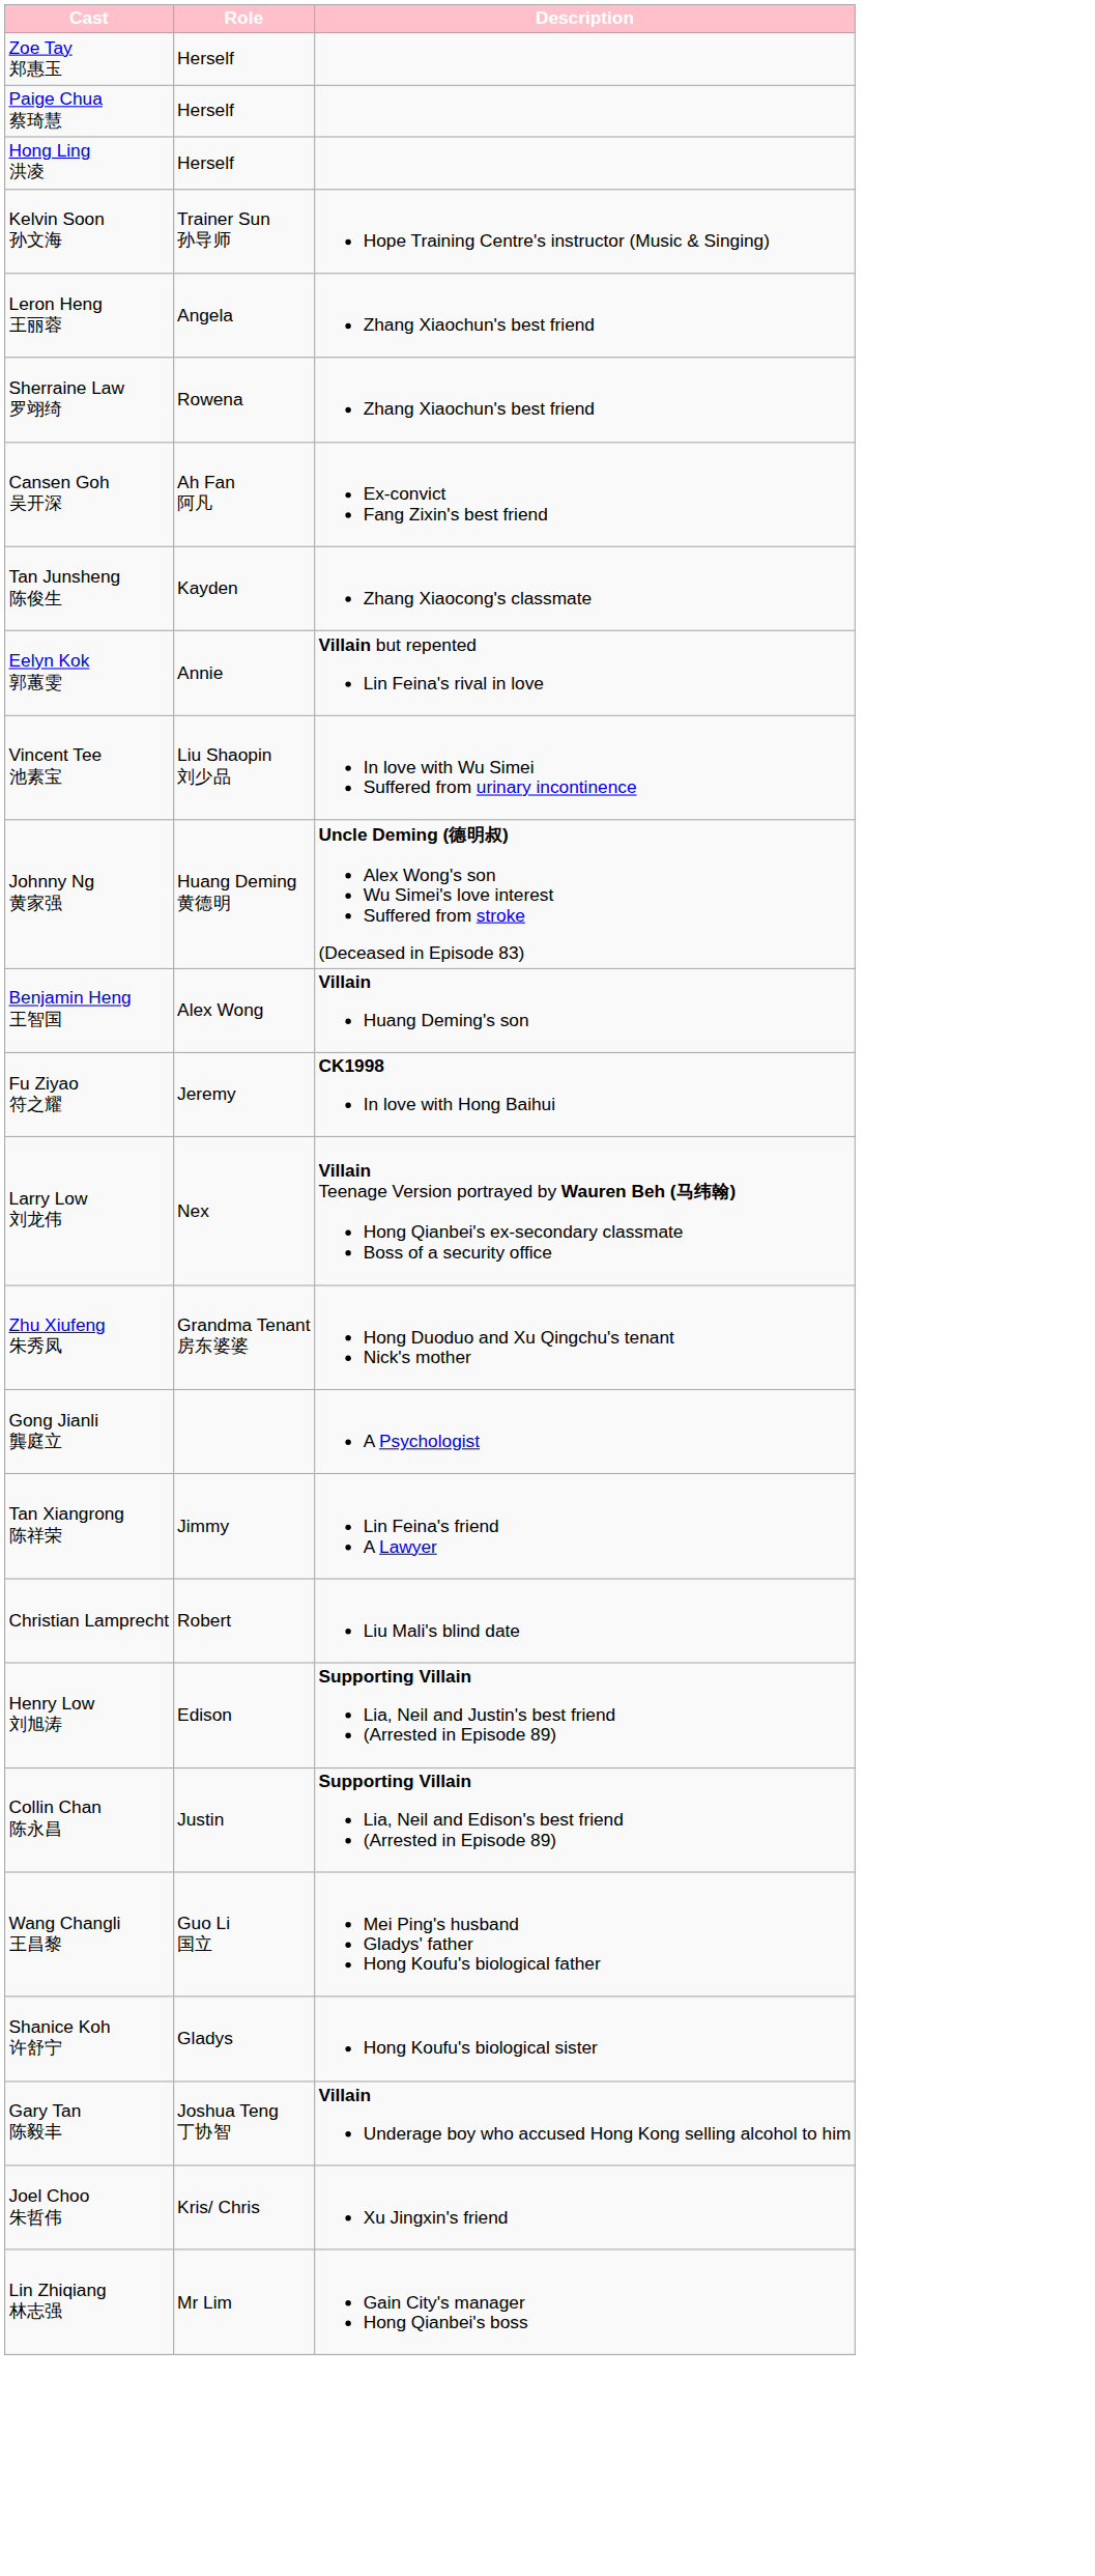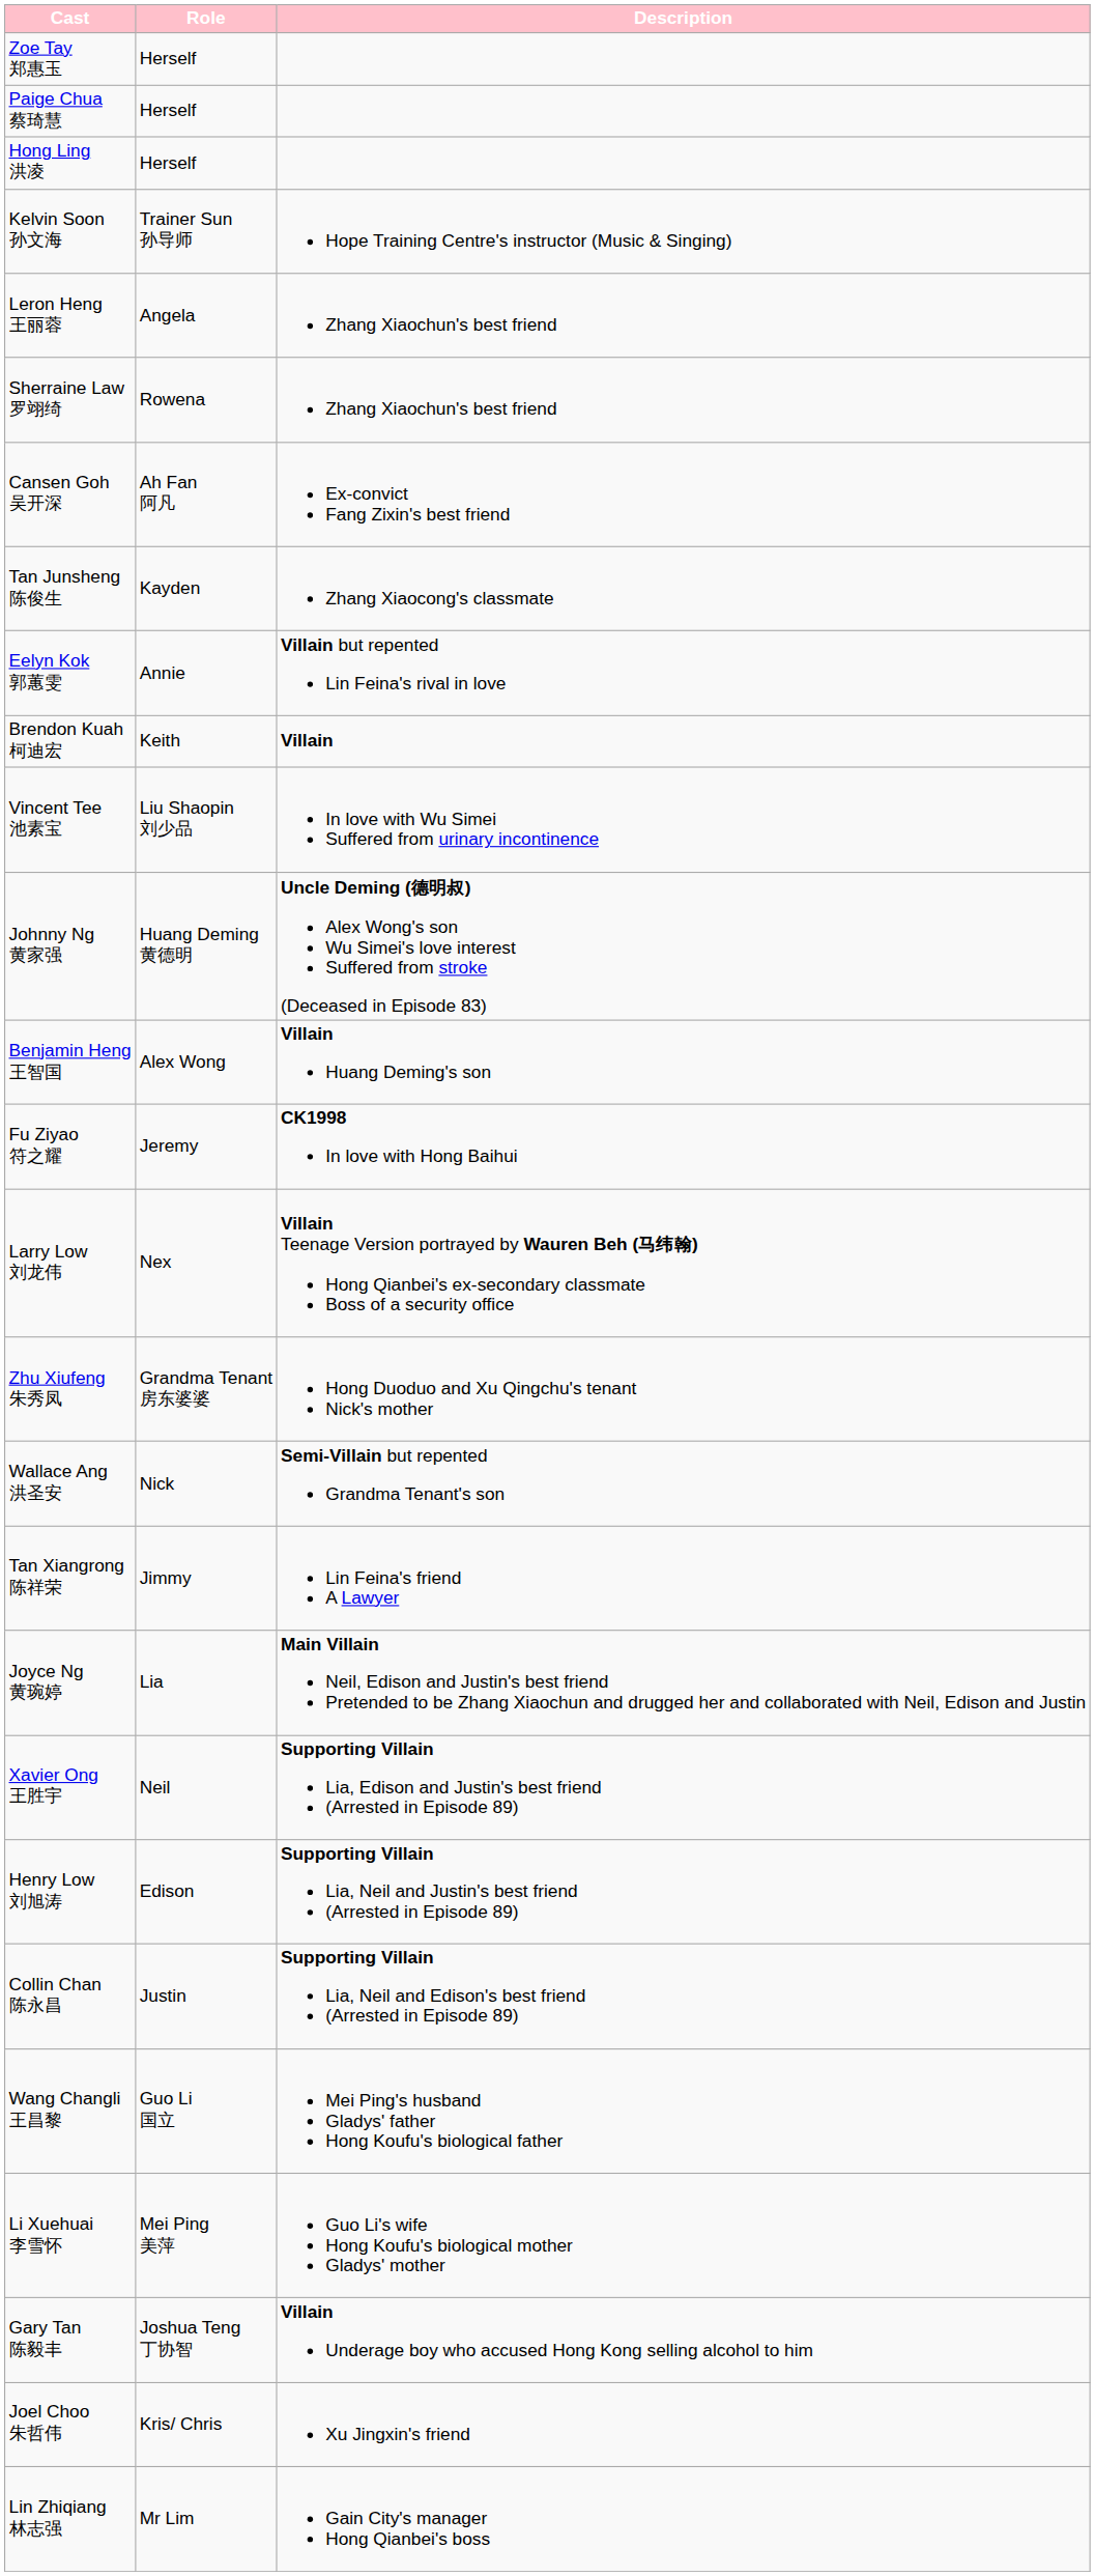 <table class="wikitable">
 <tr>
 <th style="background:pink; color:white">Cast</th>
 <th style="background:pink; color:white">Role</th>
 <th style="background:pink; color:white">Description</th>
 </tr>
 <tr>
 <td><a href='#'>Zoe Tay</a> <br> 郑惠玉</td>
 <td>Herself</td>
 <td></td>
 </tr>
 <tr>
 <td><a href='#'>Paige Chua</a> <br> 蔡琦慧</td>
 <td>Herself</td>
 <td></td>
 </tr>
 <tr>
 <td><a href='#'>Hong Ling</a> <br> 洪凌</td>
 <td>Herself</td>
 <td></td>
 </tr>
 <tr>
 <td>Kelvin Soon <br> 孙文海</td>
 <td>Trainer Sun <br> 孙导师</td>
 <td><br><ul><li>Hope Training Centre's instructor (Music & Singing)</li></ul></td>
 </tr>
 <tr>
 <td>Leron Heng <br> 王丽蓉</td>
 <td>Angela</td>
 <td><br><ul><li>Zhang Xiaochun's best friend</li></ul></td>
 </tr>
 <tr>
 <td>Sherraine Law <br> 罗翊绮</td>
 <td>Rowena</td>
 <td><br><ul><li>Zhang Xiaochun's best friend</li></ul></td>
 </tr>
 <tr>
 <td>Cansen Goh <br> 吴开深</td>
 <td>Ah Fan <br> 阿凡</td>
 <td><br><ul><li>Ex-convict</li><li>Fang Zixin's best friend</li></ul></td>
 </tr>
 <tr>
 <td>Tan Junsheng <br> 陈俊生</td>
 <td>Kayden</td>
 <td><br><ul><li>Zhang Xiaocong's classmate</li></ul></td>
 </tr>
 <tr>
 <td><a href='#'>Eelyn Kok</a> <br> 郭蕙雯</td>
 <td>Annie</td>
 <td><strong>Villain</strong> but repented<br><ul><li>Lin Feina's rival in love</li></ul></td>
 </tr>
 <tr>
+<td>Brendon Kuah <br> 柯迪宏</td>
+<td>Keith</td>
+<td><strong>Villain</strong></td>
+</tr>
+<tr>
 <td>Vincent Tee <br> 池素宝</td>
 <td>Liu Shaopin <br> 刘少品</td>
 <td><br><ul><li>In love with Wu Simei</li><li>Suffered from <a href='#'>urinary incontinence</a></li></ul></td>
 </tr>
 <tr>
 <td>Johnny Ng <br> 黄家强</td>
 <td>Huang Deming <br> 黄德明</td>
 <td><strong>Uncle Deming (德明叔)</strong><br><ul><li>Alex Wong's son</li><li>Wu Simei's love interest</li><li>Suffered from <a href='#'>stroke</a></li></ul>(Deceased in Episode 83)</td>
 </tr>
 <tr>
 <td><a href='#'>Benjamin Heng</a> <br> 王智国</td>
 <td>Alex Wong</td>
 <td><strong>Villain</strong><br><ul><li>Huang Deming's son</li></ul></td>
 </tr>
 <tr>
 <td>Fu Ziyao <br> 符之耀</td>
 <td>Jeremy</td>
 <td><strong>CK1998</strong><br><ul><li>In love with Hong Baihui</li></ul></td>
 </tr>
 <tr>
 <td>Larry Low <br> 刘龙伟</td>
 <td>Nex</td>
 <td><br><strong>Villain</strong><br>Teenage Version portrayed by <strong>Wauren Beh (马纬翰)</strong><ul><li>Hong Qianbei's ex-secondary classmate</li><li>Boss of a security office</li></ul></td>
 </tr>
 <tr>
 <td><a href='#'>Zhu Xiufeng</a> <br> 朱秀凤</td>
 <td>Grandma Tenant <br> 房东婆婆</td>
 <td><br><ul><li>Hong Duoduo and Xu Qingchu's tenant</li><li>Nick's mother</li></ul></td>
 </tr>
 <tr>
-<td>Gong Jianli <br> 龔庭立</td>
-<td></td>
-<td><br><ul><li>A <a href='#'>Psychologist</a></li></ul></td>
+<td>Wallace Ang <br> 洪圣安</td>
+<td>Nick</td>
+<td><strong>Semi-Villain</strong> but repented<br><ul><li>Grandma Tenant's son</li></ul></td>
 </tr>
 <tr>
 <td>Tan Xiangrong <br> 陈祥荣</td>
 <td>Jimmy</td>
 <td><br><ul><li>Lin Feina's friend</li><li>A <a href='#'>Lawyer</a></li></ul></td>
 </tr>
 <tr>
-<td>Christian Lamprecht</td>
-<td>Robert</td>
-<td><br><ul><li>Liu Mali's blind date</li></ul></td>
+<td>Joyce Ng <br> 黄琬婷 </td>
+<td>Lia</td>
+<td><strong>Main Villain</strong><br><ul><li>Neil, Edison and Justin's best friend</li><li>Pretended to be Zhang Xiaochun and drugged her and collaborated with Neil, Edison and Justin</li></ul></td>
+</tr>
+<tr>
+<td><a href='#'>Xavier Ong</a> <br> 王胜宇</td>
+<td>Neil</td>
+<td><strong>Supporting Villain</strong><br><ul><li>Lia, Edison and Justin's best friend</li><li>(Arrested in Episode 89)</li></ul></td>
 </tr>
 <tr>
 <td>Henry Low <br> 刘旭涛</td>
 <td>Edison</td>
 <td><strong>Supporting Villain</strong><br><ul><li>Lia, Neil and Justin's best friend</li><li>(Arrested in Episode 89)</li></ul></td>
 </tr>
 <tr>
 <td>Collin Chan <br> 陈永昌</td>
 <td>Justin</td>
 <td><strong>Supporting Villain</strong><br><ul><li>Lia, Neil and Edison's best friend</li><li>(Arrested in Episode 89)</li></ul></td>
 </tr>
 <tr>
 <td>Wang Changli <br> 王昌黎</td>
 <td>Guo Li <br> 国立</td>
 <td><br><ul><li>Mei Ping's husband</li><li>Gladys' father</li><li>Hong Koufu's biological father</li></ul></td>
 </tr>
 <tr>
-<td>Shanice Koh <br> 许舒宁</td>
-<td>Gladys</td>
-<td><br><ul><li>Hong Koufu's biological sister</li></ul></td>
+<td>Li Xuehuai <br> 李雪怀</td>
+<td>Mei Ping <br> 美萍</td>
+<td><br><ul><li>Guo Li's wife</li><li>Hong Koufu's biological mother</li><li>Gladys' mother</li></ul></td>
 </tr>
 <tr>
 <td>Gary Tan <br> 陈毅丰</td>
 <td>Joshua Teng <br> 丁协智</td>
 <td><strong>Villain</strong><br><ul><li>Underage boy who accused Hong Kong selling alcohol to him</li></ul></td>
 </tr>
 <tr>
 <td>Joel Choo <br> 朱哲伟</td>
 <td>Kris/ Chris</td>
 <td><br><ul><li>Xu Jingxin's friend</li></ul></td>
 </tr>
 <tr>
 <td>Lin Zhiqiang <br> 林志强</td>
 <td>Mr Lim</td>
 <td><br><ul><li>Gain City's manager</li><li>Hong Qianbei's boss</li></ul></td>
 </tr>
 <tr>
 </tr>
 </table>
